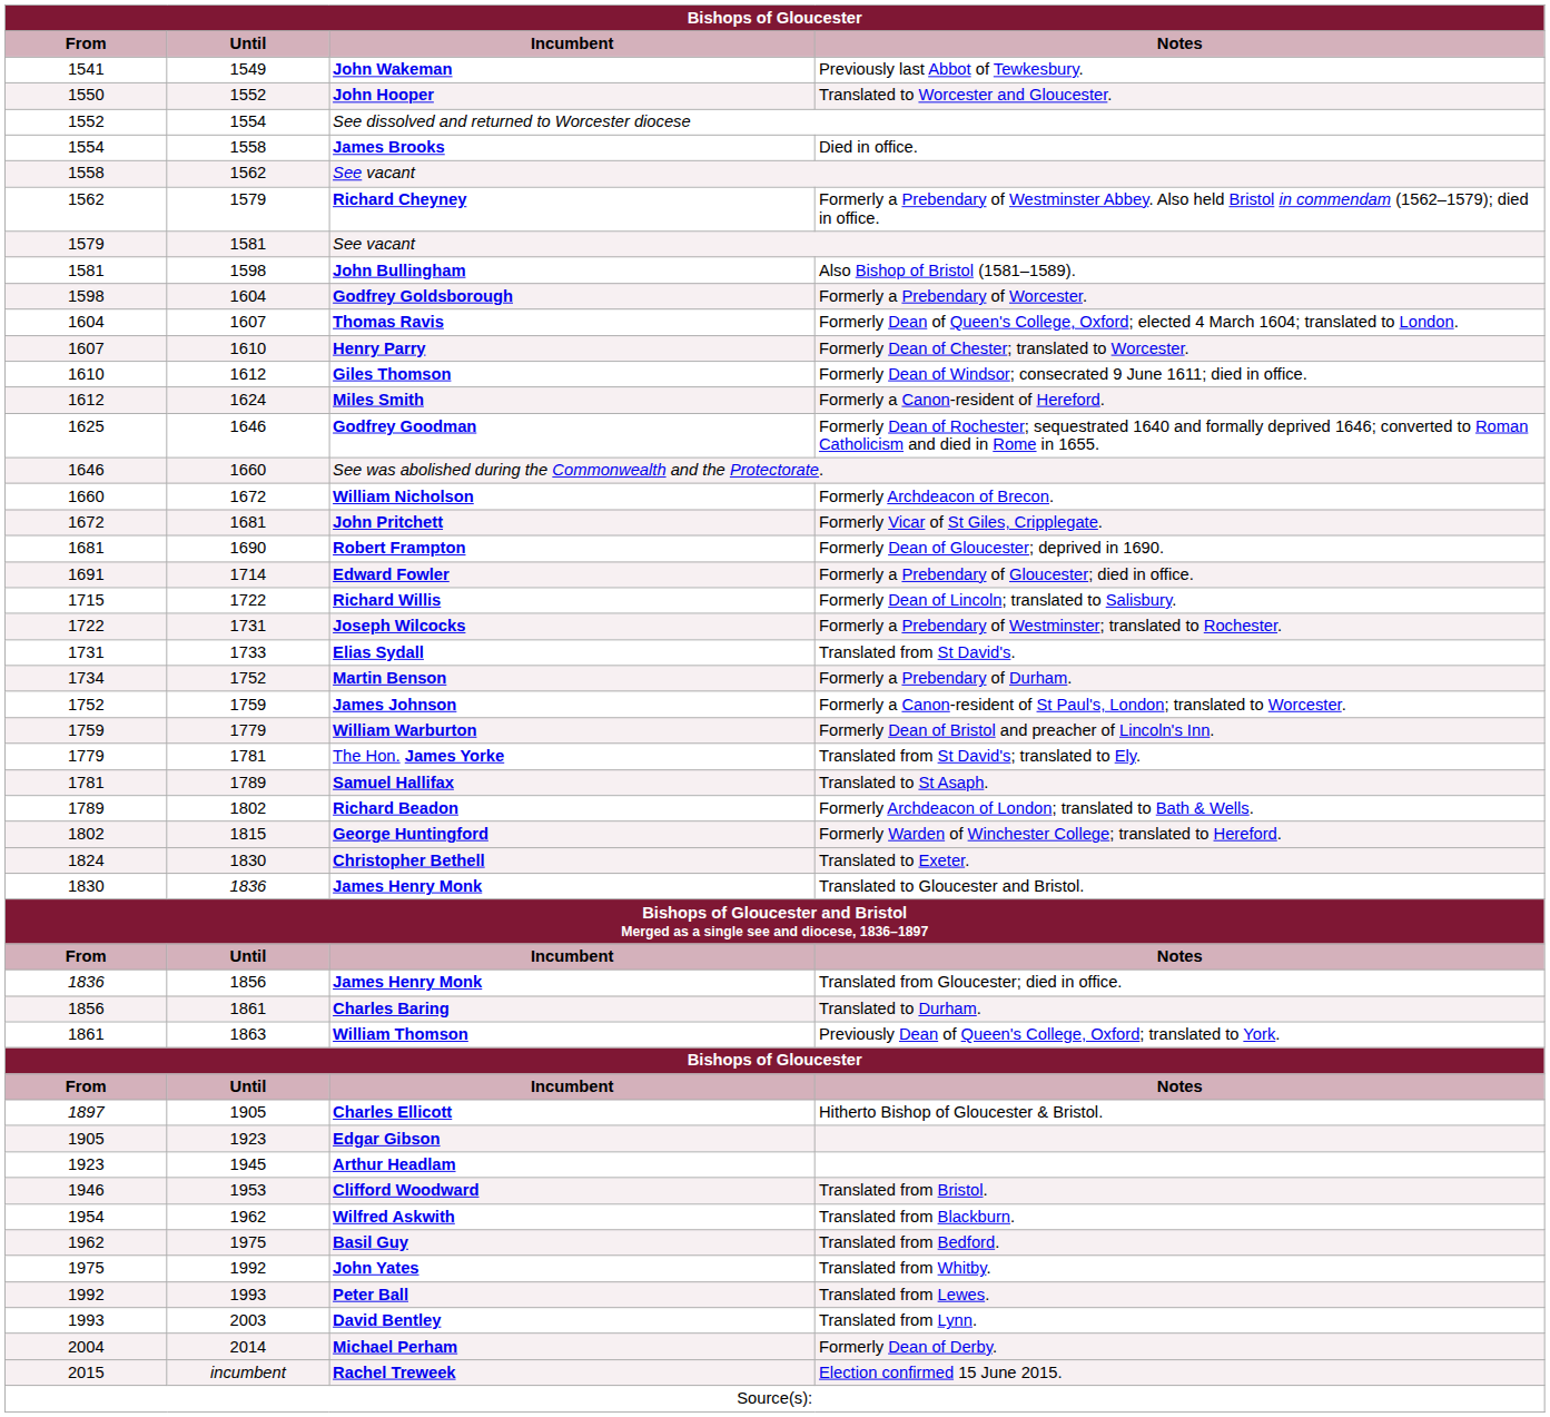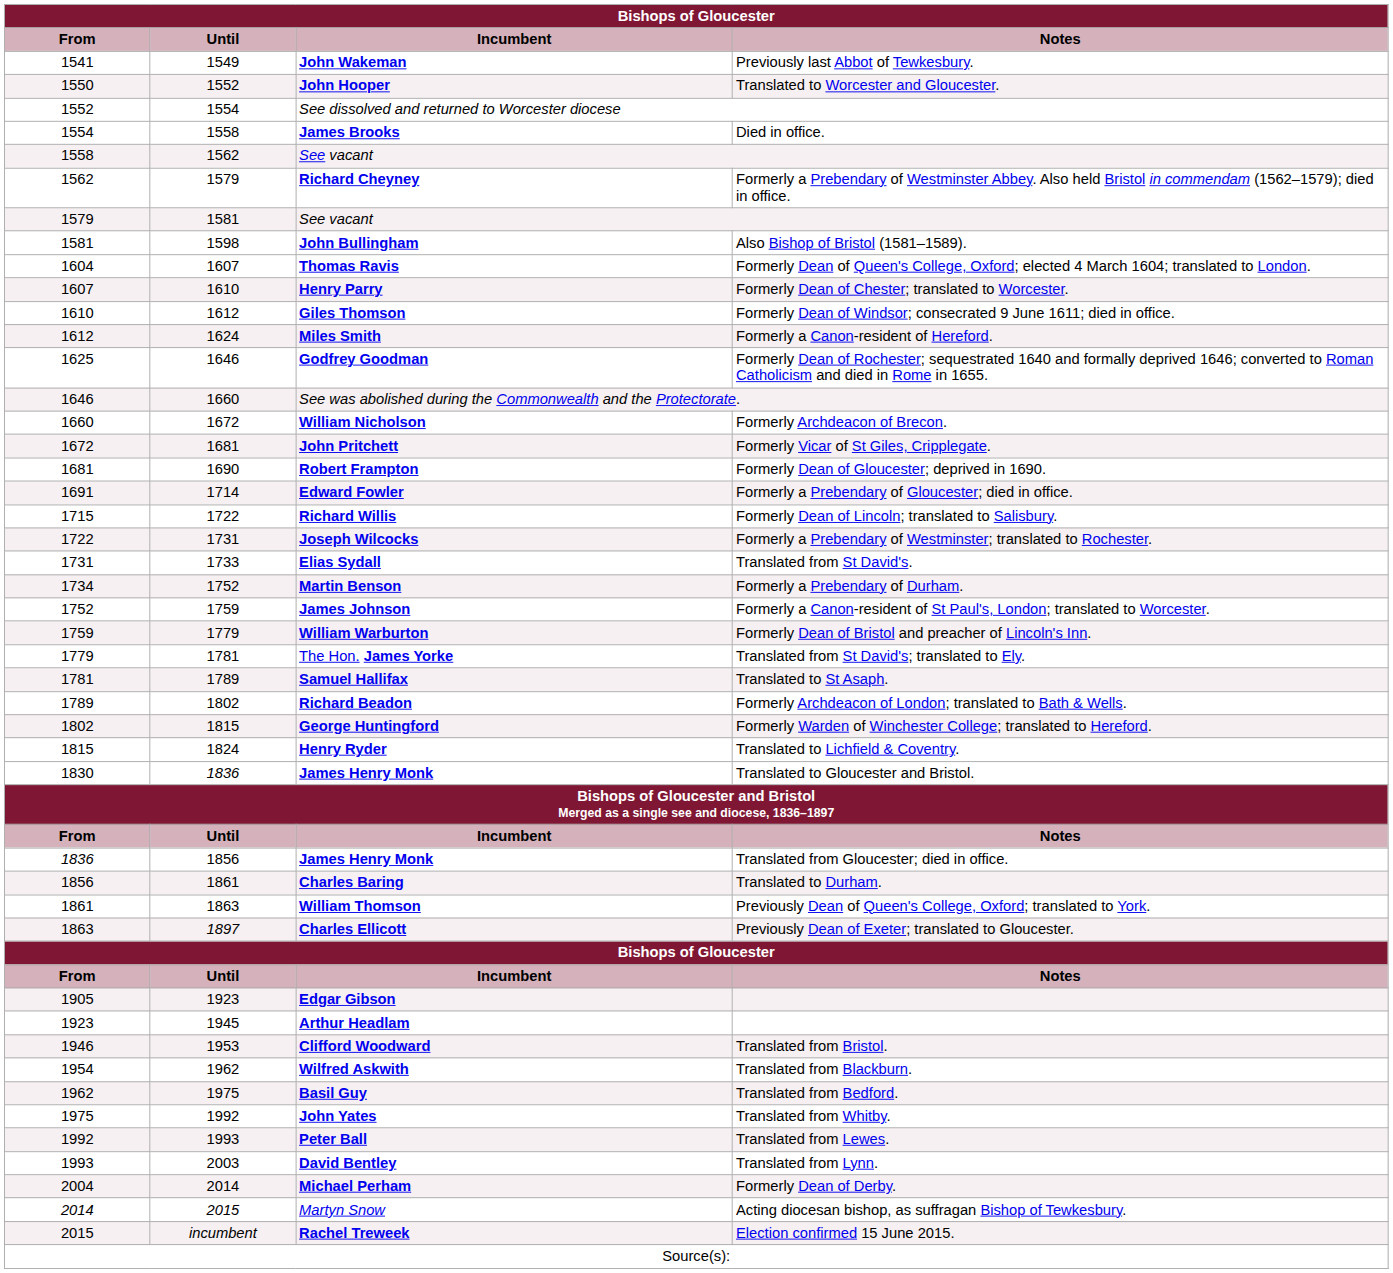 <table class="wikitable" style="width:95%;" border="1" cellpadding="2">
 <tr>
 <th colspan="4" style="background-color: #7F1734; color: white;">Bishops of Gloucester</th>
 </tr>
 <tr valign=center>
 <th style="background-color:#D4B1BB" width="10%">From</th>
 <th style="background-color:#D4B1BB" width="10%">Until</th>
 <th style="background-color:#D4B1BB" width="30%">Incumbent</th>
 <th style="background-color:#D4B1BB" width="45%">Notes</th>
 </tr>
 <tr valign=top bgcolor="white">
 <td align="center">1541</td>
 <td align="center">1549</td>
 <td> <strong><a href='#'>John Wakeman</a></strong></td>
 <td>Previously last <a href='#'>Abbot</a> of <a href='#'>Tewkesbury</a>.</td>
 </tr>
 <tr valign=top bgcolor="#F7F0F2">
 <td align="center">1550</td>
 <td align="center">1552</td>
 <td> <strong><a href='#'>John Hooper</a></strong></td>
 <td>Translated to <a href='#'>Worcester and Gloucester</a>.</td>
 </tr>
 <tr valign=top bgcolor="white">
 <td align="center">1552</td>
 <td align="center">1554</td>
 <td colspan="2"><em>See dissolved and returned to Worcester diocese</em></td>
 </tr>
 <tr valign=top bgcolor="white">
 <td align="center">1554</td>
 <td align="center">1558</td>
 <td> <strong><a href='#'>James Brooks</a></strong></td>
 <td>Died in office.</td>
 </tr>
 <tr valign=top bgcolor="#F7F0F2">
 <td align="center">1558</td>
 <td align="center">1562</td>
 <td colspan="2"><em><a href='#'>See</a> vacant</em></td>
 </tr>
 <tr valign=top bgcolor="white">
 <td align="center">1562</td>
 <td align="center">1579</td>
 <td> <strong><a href='#'>Richard Cheyney</a></strong></td>
 <td>Formerly a <a href='#'>Prebendary</a> of <a href='#'>Westminster Abbey</a>. Also held <a href='#'>Bristol</a> <em><a href='#'>in commendam</a></em> (1562–1579); died in office.</td>
 </tr>
 <tr valign=top bgcolor="#F7F0F2">
 <td align="center">1579</td>
 <td align="center">1581</td>
 <td colspan="2"><em>See vacant</em></td>
 </tr>
 <tr valign=top bgcolor="white">
 <td align="center">1581</td>
 <td align="center">1598</td>
 <td> <strong><a href='#'>John Bullingham</a></strong></td>
 <td>Also <a href='#'>Bishop of Bristol</a> (1581–1589).</td>
-</tr>
-<tr valign=top bgcolor="#F7F0F2">
-<td align="center">1598</td>
-<td align="center">1604</td>
-<td> <strong><a href='#'>Godfrey Goldsborough</a></strong></td>
-<td>Formerly a <a href='#'>Prebendary</a> of <a href='#'>Worcester</a>.</td>
 </tr>
 <tr valign=top bgcolor="white">
 <td align="center">1604</td>
 <td align="center">1607</td>
 <td> <strong><a href='#'>Thomas Ravis</a></strong></td>
 <td>Formerly <a href='#'>Dean</a> of <a href='#'>Queen's College, Oxford</a>; elected 4 March 1604; translated to <a href='#'>London</a>.</td>
 </tr>
 <tr valign=top bgcolor="#F7F0F2">
 <td align="center">1607</td>
 <td align="center">1610</td>
 <td> <strong><a href='#'>Henry Parry</a></strong></td>
 <td>Formerly <a href='#'>Dean of Chester</a>; translated to <a href='#'>Worcester</a>.</td>
 </tr>
 <tr valign=top bgcolor="white">
 <td align="center">1610</td>
 <td align="center">1612</td>
 <td> <strong><a href='#'>Giles Thomson</a></strong></td>
 <td>Formerly <a href='#'>Dean of Windsor</a>; consecrated 9 June 1611; died in office.</td>
 </tr>
 <tr valign=top bgcolor="#F7F0F2">
 <td align="center">1612</td>
 <td align="center">1624</td>
 <td> <strong><a href='#'>Miles Smith</a></strong></td>
 <td>Formerly a <a href='#'>Canon</a>-resident of <a href='#'>Hereford</a>.</td>
 </tr>
 <tr valign=top bgcolor="white">
 <td align="center">1625</td>
 <td align="center">1646</td>
 <td> <strong><a href='#'>Godfrey Goodman</a></strong></td>
 <td>Formerly <a href='#'>Dean of Rochester</a>; sequestrated 1640 and formally deprived 1646; converted to <a href='#'>Roman Catholicism</a> and died in <a href='#'>Rome</a> in 1655.</td>
 </tr>
 <tr valign=top bgcolor="#F7F0F2">
 <td align="center">1646</td>
 <td align="center">1660</td>
 <td colspan="2"><em>See was abolished during the <a href='#'>Commonwealth</a> and the <a href='#'>Protectorate</a></em>.</td>
 </tr>
 <tr valign=top bgcolor="white">
 <td align="center">1660</td>
 <td align="center">1672</td>
 <td> <strong><a href='#'>William Nicholson</a></strong></td>
 <td>Formerly <a href='#'>Archdeacon of Brecon</a>.</td>
 </tr>
 <tr valign=top bgcolor="#F7F0F2">
 <td align="center">1672</td>
 <td align="center">1681</td>
 <td> <strong><a href='#'>John Pritchett</a></strong></td>
 <td>Formerly <a href='#'>Vicar</a> of <a href='#'>St Giles, Cripplegate</a>.</td>
 </tr>
 <tr valign=top bgcolor="white">
 <td align="center">1681</td>
 <td align="center">1690</td>
 <td> <strong><a href='#'>Robert Frampton</a></strong></td>
 <td>Formerly <a href='#'>Dean of Gloucester</a>; deprived in 1690.</td>
 </tr>
 <tr valign=top bgcolor="#F7F0F2">
 <td align="center">1691</td>
 <td align="center">1714</td>
 <td> <strong><a href='#'>Edward Fowler</a></strong></td>
 <td>Formerly a <a href='#'>Prebendary</a> of <a href='#'>Gloucester</a>; died in office.</td>
 </tr>
 <tr valign=top bgcolor="white">
 <td align="center">1715</td>
 <td align="center">1722</td>
 <td> <strong><a href='#'>Richard Willis</a></strong></td>
 <td>Formerly <a href='#'>Dean of Lincoln</a>; translated to <a href='#'>Salisbury</a>.</td>
 </tr>
 <tr valign=top bgcolor="#F7F0F2">
 <td align="center">1722</td>
 <td align="center">1731</td>
 <td> <strong><a href='#'>Joseph Wilcocks</a></strong></td>
 <td>Formerly a <a href='#'>Prebendary</a> of <a href='#'>Westminster</a>; translated to <a href='#'>Rochester</a>.</td>
 </tr>
 <tr valign=top bgcolor="white">
 <td align="center">1731</td>
 <td align="center">1733</td>
 <td> <strong><a href='#'>Elias Sydall</a></strong></td>
 <td>Translated from <a href='#'>St David's</a>.</td>
 </tr>
 <tr valign=top bgcolor="#F7F0F2">
 <td align="center">1734</td>
 <td align="center">1752</td>
 <td> <strong><a href='#'>Martin Benson</a></strong></td>
 <td>Formerly a <a href='#'>Prebendary</a> of <a href='#'>Durham</a>.</td>
 </tr>
 <tr valign=top bgcolor="white">
 <td align="center">1752</td>
 <td align="center">1759</td>
 <td> <strong><a href='#'>James Johnson</a></strong></td>
 <td>Formerly a <a href='#'>Canon</a>-resident of <a href='#'>St Paul's, London</a>; translated to <a href='#'>Worcester</a>.</td>
 </tr>
 <tr valign=top bgcolor="#F7F0F2">
 <td align="center">1759</td>
 <td align="center">1779</td>
 <td> <strong><a href='#'>William Warburton</a></strong></td>
 <td>Formerly <a href='#'>Dean of Bristol</a> and preacher of <a href='#'>Lincoln's Inn</a>.</td>
 </tr>
 <tr valign=top bgcolor="white">
 <td align="center">1779</td>
 <td align="center">1781</td>
 <td> <a href='#'>The Hon.</a> <strong><a href='#'>James Yorke</a></strong></td>
 <td>Translated from <a href='#'>St David's</a>; translated to <a href='#'>Ely</a>.</td>
 </tr>
 <tr valign=top bgcolor="#F7F0F2">
 <td align="center">1781</td>
 <td align="center">1789</td>
 <td> <strong><a href='#'>Samuel Hallifax</a></strong></td>
 <td>Translated to <a href='#'>St Asaph</a>.</td>
 </tr>
 <tr valign=top bgcolor="white">
 <td align="center">1789</td>
 <td align="center">1802</td>
 <td> <strong><a href='#'>Richard Beadon</a></strong></td>
 <td>Formerly <a href='#'>Archdeacon of London</a>; translated to <a href='#'>Bath & Wells</a>.</td>
 </tr>
 <tr valign=top bgcolor="#F7F0F2">
 <td align="center">1802</td>
 <td align="center">1815</td>
 <td> <strong><a href='#'>George Huntingford</a></strong></td>
 <td>Formerly <a href='#'>Warden</a> of <a href='#'>Winchester College</a>; translated to <a href='#'>Hereford</a>.</td>
 </tr>
-<tr valign=top bgcolor="#F7F0F2">
+<tr valign=top bgcolor="white">
+<td align="center">1815</td>
 <td align="center">1824</td>
-<td align="center">1830</td>
-<td> <strong><a href='#'>Christopher Bethell</a></strong></td>
-<td>Translated to <a href='#'>Exeter</a>.</td>
+<td> <strong><a href='#'>Henry Ryder</a></strong></td>
+<td>Translated to <a href='#'>Lichfield & Coventry</a>.</td>
 </tr>
 <tr valign=top bgcolor="white">
 <td align="center">1830</td>
 <td align="center"><em>1836</em></td>
 <td> <strong><a href='#'>James Henry Monk</a></strong></td>
 <td>Translated to Gloucester and Bristol.</td>
 </tr>
 <tr>
 <th colspan="4" style="background-color: #7F1734; color: white;">Bishops of Gloucester and Bristol<br><small>Merged as a single see and diocese, 1836–1897</small></th>
 </tr>
 <tr>
 <th style="background-color: #D4B1BB;">From</th>
 <th style="background-color: #D4B1BB;">Until</th>
 <th style="background-color: #D4B1BB;">Incumbent</th>
 <th style="background-color: #D4B1BB;">Notes</th>
 </tr>
 <tr valign=top bgcolor="white">
 <td style="text-align: center;"><em>1836</em></td>
 <td style="text-align: center;">1856</td>
 <td> <strong><a href='#'>James Henry Monk</a></strong></td>
 <td>Translated from Gloucester; died in office.</td>
 </tr>
 <tr valign=top bgcolor="#F7F0F2">
 <td style="text-align: center;">1856</td>
 <td style="text-align: center;">1861</td>
 <td> <strong><a href='#'>Charles Baring</a></strong></td>
 <td>Translated to <a href='#'>Durham</a>.</td>
 </tr>
 <tr valign=top bgcolor="white">
 <td style="text-align: center;">1861</td>
 <td style="text-align: center;">1863</td>
 <td> <strong><a href='#'>William Thomson</a></strong></td>
 <td>Previously <a href='#'>Dean</a> of <a href='#'>Queen's College, Oxford</a>; translated to <a href='#'>York</a>.</td>
 </tr>
+<tr valign=top bgcolor="#F7F0F2">
+<td style="text-align: center;">1863</td>
+<td style="text-align: center;"><em>1897</em></td>
+<td> <strong><a href='#'>Charles Ellicott</a></strong></td>
+<td>Previously <a href='#'>Dean of Exeter</a>; translated to Gloucester.</td>
+</tr>
 <tr valign=center>
 <th colspan="4" style="background-color: #7F1734; color: white;">Bishops of Gloucester</th>
 </tr>
 <tr valign=center>
 <th style="background-color:#D4B1BB" width="10%">From</th>
 <th style="background-color:#D4B1BB" width="10%">Until</th>
 <th style="background-color:#D4B1BB" width="30%">Incumbent</th>
 <th style="background-color:#D4B1BB" width="45%">Notes</th>
-</tr>
-<tr valign=top bgcolor="white">
-<td align="center"><em>1897</em></td>
-<td align="center">1905</td>
-<td> <strong><a href='#'>Charles Ellicott</a></strong></td>
-<td>Hitherto Bishop of Gloucester & Bristol.</td>
 </tr>
 <tr valign=top bgcolor="#F7F0F2">
 <td align="center">1905</td>
 <td align="center">1923</td>
 <td> <strong><a href='#'>Edgar Gibson</a></strong></td>
 <td></td>
 </tr>
 <tr valign=top bgcolor="white">
 <td align="center">1923</td>
 <td align="center">1945</td>
 <td> <strong><a href='#'>Arthur Headlam</a></strong></td>
 <td></td>
 </tr>
 <tr valign=top bgcolor="#F7F0F2">
 <td align="center">1946</td>
 <td align="center">1953</td>
 <td> <strong><a href='#'>Clifford Woodward</a></strong></td>
 <td>Translated from <a href='#'>Bristol</a>.</td>
 </tr>
 <tr valign=top bgcolor="white">
 <td align="center">1954</td>
 <td align="center">1962</td>
 <td> <strong><a href='#'>Wilfred Askwith</a></strong> </td>
 <td>Translated from <a href='#'>Blackburn</a>.</td>
 </tr>
 <tr valign=top bgcolor="#F7F0F2">
 <td align="center">1962</td>
 <td align="center">1975</td>
 <td> <strong><a href='#'>Basil Guy</a></strong></td>
 <td>Translated from <a href='#'>Bedford</a>.</td>
 </tr>
 <tr valign=top bgcolor="white">
 <td align="center">1975</td>
 <td align="center">1992</td>
 <td> <strong><a href='#'>John Yates</a></strong></td>
 <td>Translated from <a href='#'>Whitby</a>.</td>
 </tr>
 <tr valign=top bgcolor="#F7F0F2">
 <td align="center">1992</td>
 <td align="center">1993</td>
 <td> <strong><a href='#'>Peter Ball</a></strong> </td>
 <td>Translated from <a href='#'>Lewes</a>.</td>
 </tr>
 <tr valign=top bgcolor="white">
 <td align="center">1993</td>
 <td align="center">2003</td>
 <td> <strong><a href='#'>David Bentley</a></strong></td>
 <td>Translated from <a href='#'>Lynn</a>.</td>
 </tr>
 <tr valign=top bgcolor="#F7F0F2">
 <td align="center">2004</td>
 <td align="center">2014</td>
 <td> <strong><a href='#'>Michael Perham</a></strong></td>
 <td>Formerly <a href='#'>Dean of Derby</a>.</td>
 </tr>
+<tr valign=top bgcolor="white">
+<td align="center"><em>2014</em></td>
+<td align="center"><em>2015</em></td>
+<td> <em><a href='#'>Martyn Snow</a></em></td>
+<td>Acting diocesan bishop, as suffragan <a href='#'>Bishop of Tewkesbury</a>.</td>
+</tr>
 <tr valign=top bgcolor="#F7F0F2">
 <td align="center">2015</td>
 <td align="center"><em>incumbent</em></td>
 <td> <strong><a href='#'>Rachel Treweek</a></strong></td>
 <td><a href='#'>Election confirmed</a> 15 June 2015.</td>
 </tr>
 <tr valign=top bgcolor="white">
 <td align=center colspan="4">Source(s):</td>
 </tr>
 </table>
